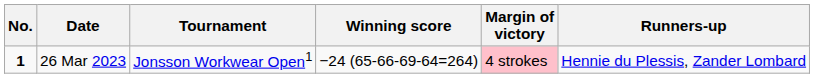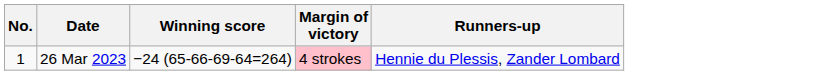 <table class="wikitable" style="font-size:95%;">
 <tr>
 <th>No.</th>
 <th>Date</th>
-<th>Tournament</th>
 <th>Winning score</th>
 <th>Margin of<br>victory</th>
 <th>Runners-up</th>
 </tr>
 <tr>
-<td align=center><strong>1</strong></td>
+<td align=center>1</td>
 <td align=right>26 Mar <a href='#'>2023</a></td>
-<td><a href='#'>Jonsson Workwear Open</a><sup>1</sup></td>
 <td>−24 (65-66-69-64=264)</td>
 <td style="background: pink;">4 strokes</td>
 <td> <a href='#'>Hennie du Plessis</a>,  <a href='#'>Zander Lombard</a></td>
 </tr>
 </table>
